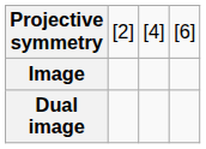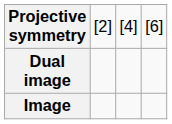 <table class=wikitable>
 <tr align=center>
 <th>Projective<br>symmetry</th>
 <td>[2]</td>
 <td>[4]</td>
 <td>[6]</td>
 </tr>
 <tr>
+<th>Dual<br>image</th>
+<td></td>
+<td></td>
+<td></td>
+</tr>
+<tr>
 <th>Image</th>
 <td></td>
 <td></td>
 <td></td>
 </tr>
-<tr>
-<th>Dual<br>image</th>
-<td></td>
-<td></td>
-<td></td>
-</tr>
 </table>
